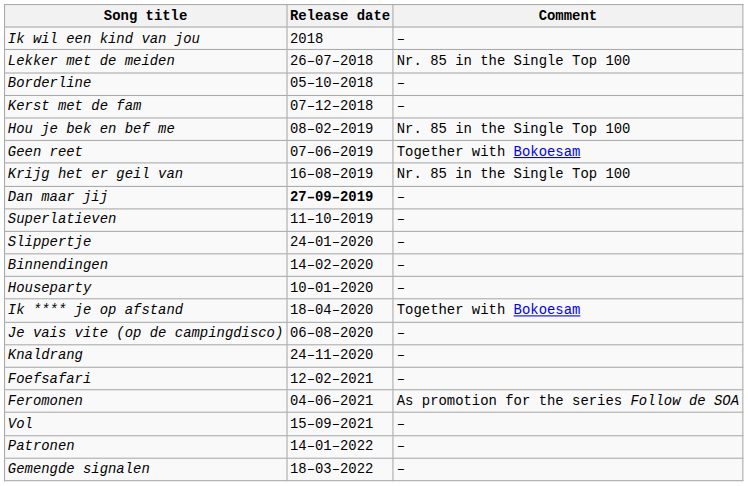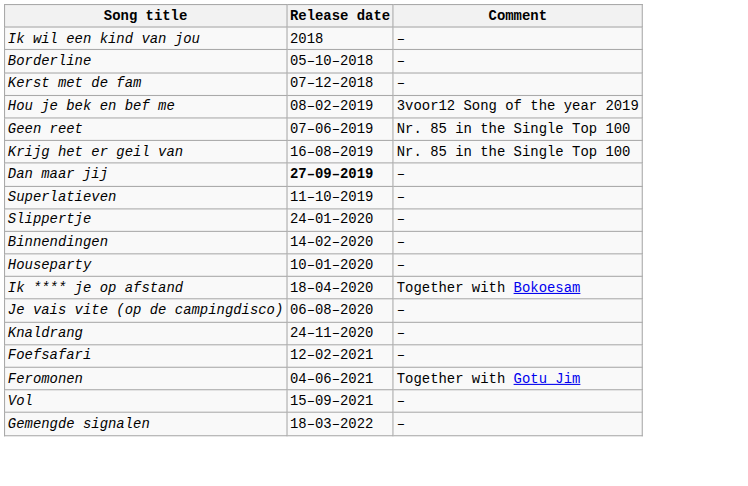 <table class="wikitable">
 <tr>
 <th>Song title</th>
 <th>Release date</th>
 <th>Comment</th>
 </tr>
 <tr>
 <td align="left"><em>Ik wil een kind van jou</em></td>
 <td>2018</td>
 <td>–</td>
-</tr>
-<tr>
-<td align="left"><em>Lekker met de meiden</em></td>
-<td>26–07–2018</td>
-<td>Nr. 85 in the Single Top 100</td>
 </tr>
 <tr>
 <td align="left"><em>Borderline</em></td>
 <td>05–10–2018</td>
 <td>–</td>
 </tr>
 <tr>
 <td align="left"><em>Kerst met de fam</em></td>
 <td>07–12–2018</td>
 <td>–</td>
 </tr>
 <tr>
 <td align="left"><em>Hou je bek en bef me</em></td>
 <td>08–02–2019</td>
-<td>Nr. 85 in the Single Top 100</td>
+<td>3voor12 Song of the year 2019</td>
 </tr>
 <tr>
 <td align="left"><em>Geen reet</em></td>
 <td>07–06–2019</td>
-<td>Together with <a href='#'>Bokoesam</a></td>
+<td>Nr. 85 in the Single Top 100</td>
 </tr>
 <tr>
 <td align="left"><em>Krijg het er geil van</em></td>
 <td>16–08–2019</td>
 <td>Nr. 85 in the Single Top 100</td>
 </tr>
 <tr>
 <td align="left"><em>Dan maar jij</em></td>
 <td><strong>27–09–2019</strong></td>
 <td>–</td>
 </tr>
 <tr>
 <td align="left"><em>Superlatieven</em></td>
 <td>11–10–2019</td>
 <td>–</td>
 </tr>
 <tr>
 <td align="left"><em>Slippertje</em></td>
 <td>24–01–2020</td>
 <td>–</td>
 </tr>
 <tr>
 <td align="left"><em>Binnendingen</em></td>
 <td>14–02–2020</td>
 <td>–</td>
 </tr>
 <tr>
 <td align="left"><em>Houseparty</em></td>
 <td>10–01–2020</td>
 <td>–</td>
 </tr>
 <tr>
 <td align="left"><em>Ik **** je op afstand</em></td>
 <td>18–04–2020</td>
 <td>Together with <a href='#'>Bokoesam</a></td>
 </tr>
 <tr>
 <td align="left"><em>Je vais vite (op de campingdisco)</em></td>
 <td>06–08–2020</td>
 <td>–</td>
 </tr>
 <tr>
 <td align="left"><em>Knaldrang</em></td>
 <td>24–11–2020</td>
 <td>–</td>
 </tr>
 <tr>
 <td align="left"><em>Foefsafari</em></td>
 <td>12–02–2021</td>
 <td>–</td>
 </tr>
 <tr>
 <td align="left"><em>Feromonen</em></td>
 <td>04–06–2021</td>
-<td>As promotion for the series <em>Follow de SOA</em></td>
+<td>Together with <a href='#'>Gotu Jim</a></td>
 </tr>
 <tr>
 <td align="left"><em>Vol</em></td>
 <td>15–09–2021</td>
-<td>–</td>
-</tr>
-<tr>
-<td align="left"><em>Patronen</em></td>
-<td>14–01–2022</td>
 <td>–</td>
 </tr>
 <tr>
 <td align="left"><em>Gemengde signalen</em></td>
 <td>18–03–2022</td>
 <td>–</td>
 </tr>
 </table>
